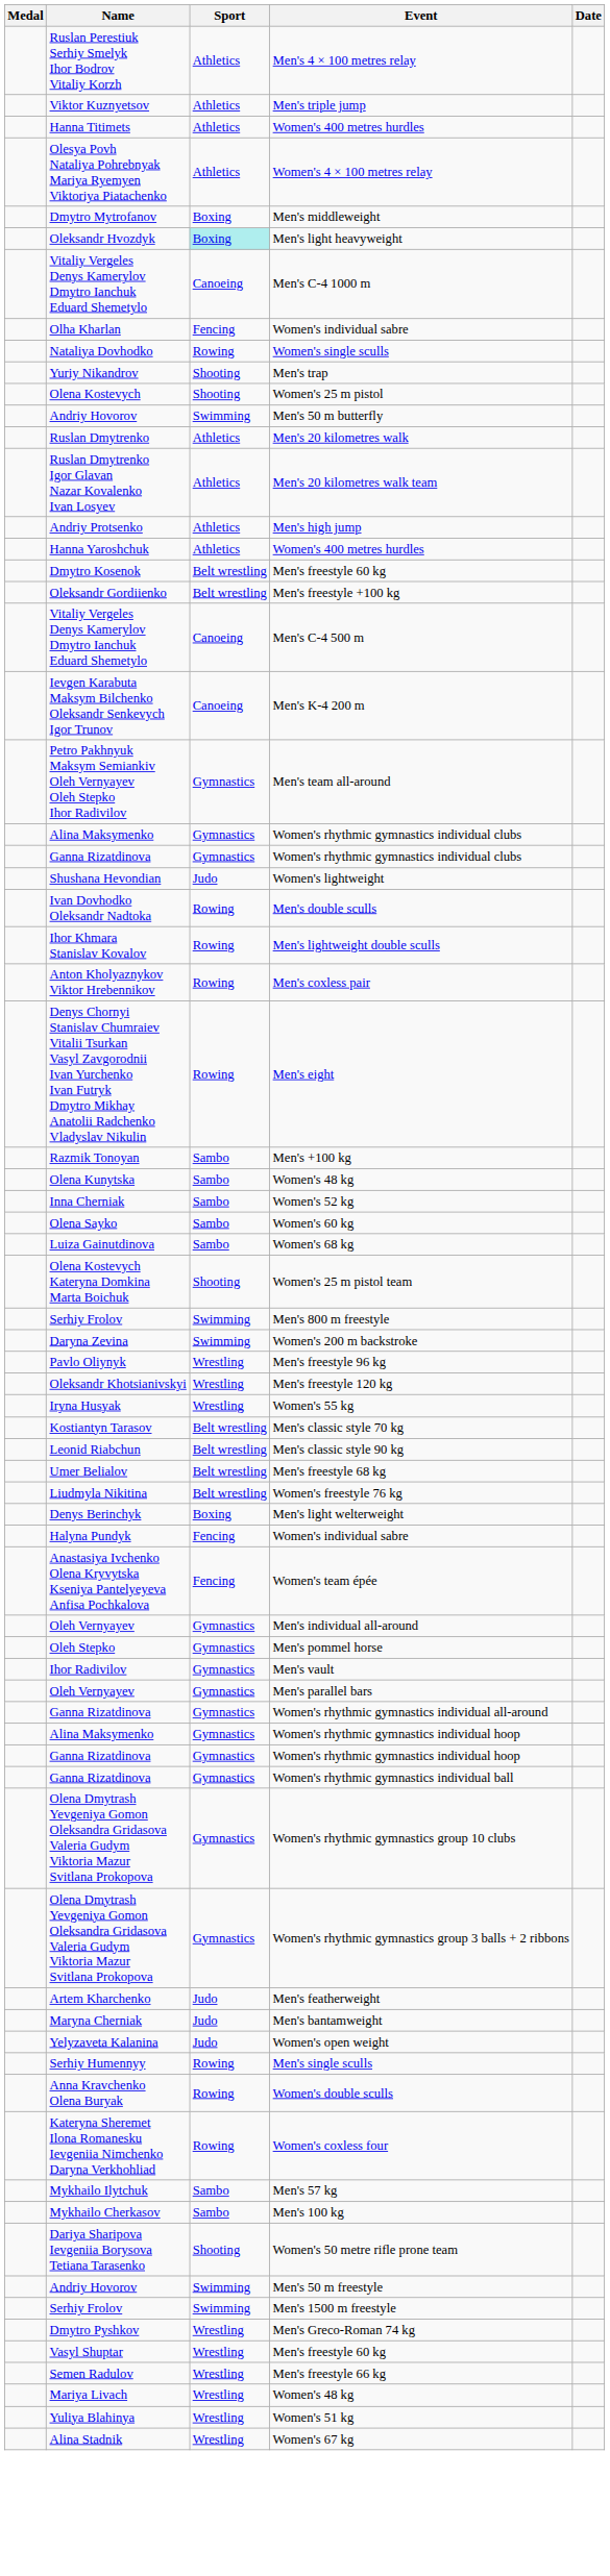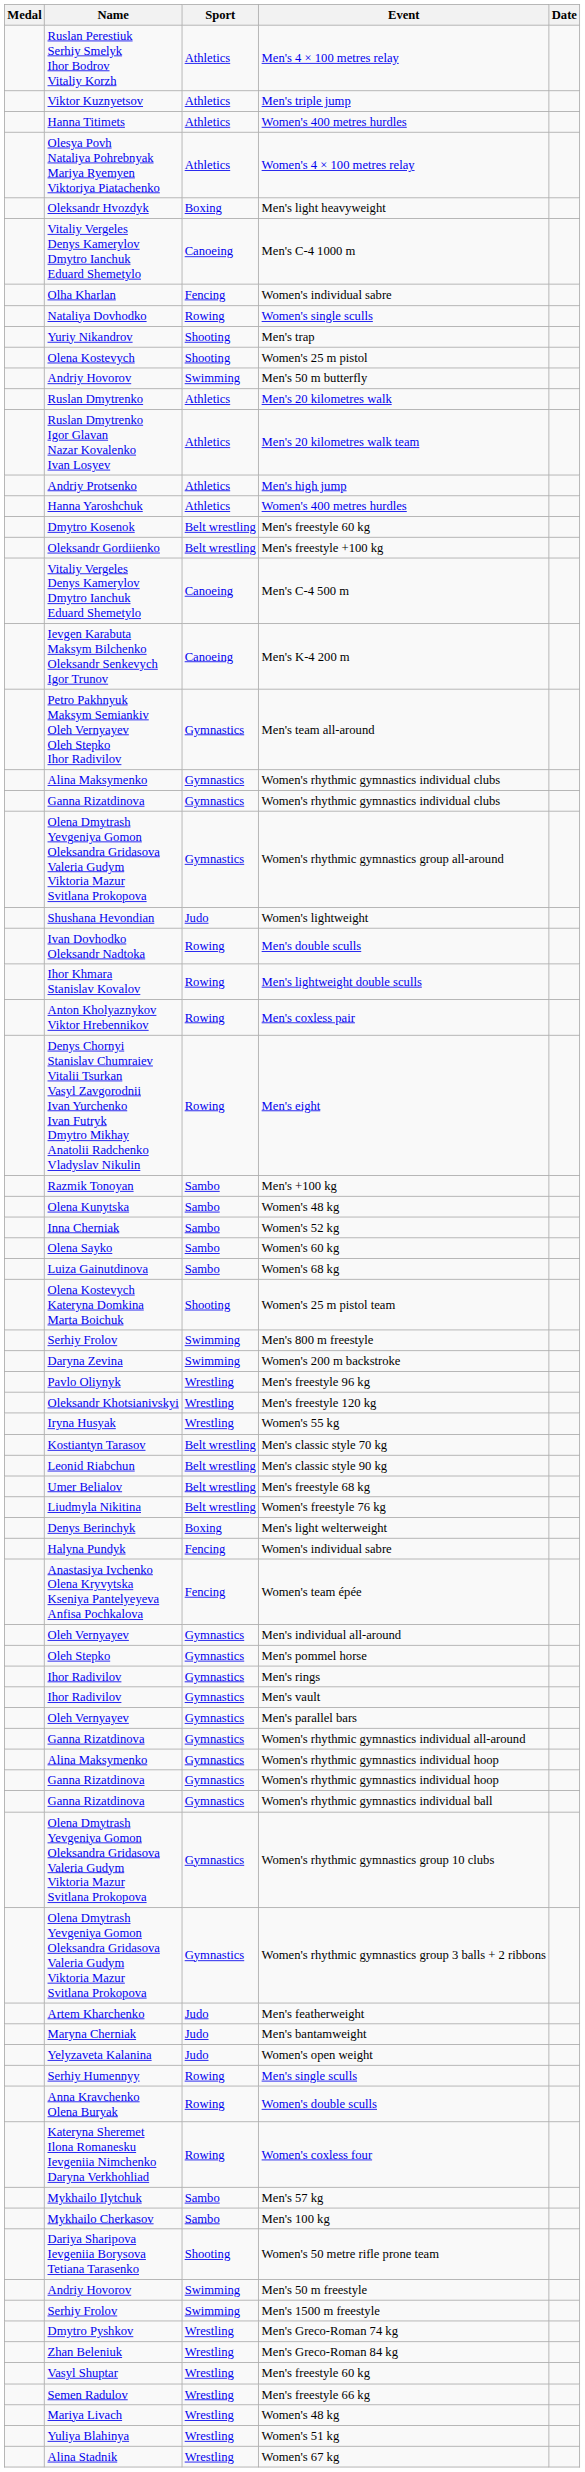 <table class="wikitable sortable" style="font-size: 95%;">
 <tr>
 <th>Medal</th>
 <th>Name</th>
 <th>Sport</th>
 <th>Event</th>
 <th>Date</th>
 </tr>
 <tr>
 <td></td>
 <td><a href='#'>Ruslan Perestiuk</a><br><a href='#'>Serhiy Smelyk</a><br><a href='#'>Ihor Bodrov</a><br><a href='#'>Vitaliy Korzh</a></td>
 <td><a href='#'>Athletics</a></td>
 <td><a href='#'>Men's 4 × 100 metres relay</a></td>
 <td></td>
 </tr>
 <tr>
 <td></td>
 <td><a href='#'>Viktor Kuznyetsov</a></td>
 <td><a href='#'>Athletics</a></td>
 <td><a href='#'>Men's triple jump</a></td>
 <td></td>
 </tr>
 <tr>
 <td></td>
 <td><a href='#'>Hanna Titimets</a></td>
 <td><a href='#'>Athletics</a></td>
 <td><a href='#'>Women's 400 metres hurdles</a></td>
 <td></td>
 </tr>
 <tr>
 <td></td>
 <td><a href='#'>Olesya Povh</a><br><a href='#'>Nataliya Pohrebnyak</a><br><a href='#'>Mariya Ryemyen</a><br><a href='#'>Viktoriya Piatachenko</a></td>
 <td><a href='#'>Athletics</a></td>
 <td><a href='#'>Women's 4 × 100 metres relay</a></td>
 <td></td>
 </tr>
 <tr>
 <td></td>
-<td><a href='#'>Dmytro Mytrofanov</a></td>
+<td><a href='#'>Oleksandr Hvozdyk</a></td>
 <td><a href='#'>Boxing</a></td>
-<td>Men's middleweight</td>
-<td></td>
-</tr>
-<tr>
-<td></td>
-<td><a href='#'>Oleksandr Hvozdyk</a></td>
-<td style="background: paleturquoise;"><a href='#'>Boxing</a></td>
 <td>Men's light heavyweight</td>
 <td></td>
 </tr>
 <tr>
 <td></td>
 <td><a href='#'>Vitaliy Vergeles</a><br><a href='#'>Denys Kamerylov</a><br><a href='#'>Dmytro Ianchuk</a><br><a href='#'>Eduard Shemetylo</a></td>
 <td><a href='#'>Canoeing</a></td>
 <td>Men's C-4 1000 m</td>
 <td></td>
 </tr>
 <tr>
 <td></td>
 <td><a href='#'>Olha Kharlan</a></td>
 <td><a href='#'>Fencing</a></td>
 <td>Women's individual sabre</td>
 <td></td>
 </tr>
 <tr>
 <td></td>
 <td><a href='#'>Nataliya Dovhodko</a></td>
 <td><a href='#'>Rowing</a></td>
 <td><a href='#'>Women's single sculls</a></td>
 <td></td>
 </tr>
 <tr>
 <td></td>
 <td><a href='#'>Yuriy Nikandrov</a></td>
 <td><a href='#'>Shooting</a></td>
 <td>Men's trap</td>
 <td></td>
 </tr>
 <tr>
 <td></td>
 <td><a href='#'>Olena Kostevych</a></td>
 <td><a href='#'>Shooting</a></td>
 <td>Women's 25 m pistol</td>
 <td></td>
 </tr>
 <tr>
 <td></td>
 <td><a href='#'>Andriy Hovorov</a></td>
 <td><a href='#'>Swimming</a></td>
 <td>Men's 50 m butterfly</td>
 <td></td>
 </tr>
 <tr>
 <td></td>
 <td><a href='#'>Ruslan Dmytrenko</a></td>
 <td><a href='#'>Athletics</a></td>
 <td><a href='#'>Men's 20 kilometres walk</a></td>
 <td></td>
 </tr>
 <tr>
 <td></td>
 <td><a href='#'>Ruslan Dmytrenko</a><br><a href='#'>Igor Glavan</a><br><a href='#'>Nazar Kovalenko</a><br><a href='#'>Ivan Losyev</a></td>
 <td><a href='#'>Athletics</a></td>
 <td><a href='#'>Men's 20 kilometres walk team</a></td>
 <td></td>
 </tr>
 <tr>
 <td></td>
 <td><a href='#'>Andriy Protsenko</a></td>
 <td><a href='#'>Athletics</a></td>
 <td><a href='#'>Men's high jump</a></td>
 <td></td>
 </tr>
 <tr>
 <td></td>
 <td><a href='#'>Hanna Yaroshchuk</a></td>
 <td><a href='#'>Athletics</a></td>
 <td><a href='#'>Women's 400 metres hurdles</a></td>
 <td></td>
 </tr>
 <tr>
 <td></td>
 <td><a href='#'>Dmytro Kosenok</a></td>
 <td><a href='#'>Belt wrestling</a></td>
 <td>Men's freestyle 60 kg</td>
 <td></td>
 </tr>
 <tr>
 <td></td>
 <td><a href='#'>Oleksandr Gordiienko</a></td>
 <td><a href='#'>Belt wrestling</a></td>
 <td>Men's freestyle +100 kg</td>
 <td></td>
 </tr>
 <tr>
 <td></td>
 <td><a href='#'>Vitaliy Vergeles</a><br><a href='#'>Denys Kamerylov</a><br><a href='#'>Dmytro Ianchuk</a><br><a href='#'>Eduard Shemetylo</a></td>
 <td><a href='#'>Canoeing</a></td>
 <td>Men's C-4 500 m</td>
 <td></td>
 </tr>
 <tr>
 <td></td>
 <td><a href='#'>Ievgen Karabuta</a><br><a href='#'>Maksym Bilchenko</a><br><a href='#'>Oleksandr Senkevych</a><br><a href='#'>Igor Trunov</a></td>
 <td><a href='#'>Canoeing</a></td>
 <td>Men's K-4 200 m</td>
 <td></td>
 </tr>
 <tr>
 <td></td>
 <td><a href='#'>Petro Pakhnyuk</a><br><a href='#'>Maksym Semiankiv</a><br><a href='#'>Oleh Vernyayev</a><br><a href='#'>Oleh Stepko</a><br><a href='#'>Ihor Radivilov</a></td>
 <td><a href='#'>Gymnastics</a></td>
 <td>Men's team all-around</td>
 <td></td>
 </tr>
 <tr>
 <td></td>
 <td><a href='#'>Alina Maksymenko</a></td>
 <td><a href='#'>Gymnastics</a></td>
 <td>Women's rhythmic gymnastics individual clubs</td>
 <td></td>
 </tr>
 <tr>
 <td></td>
 <td><a href='#'>Ganna Rizatdinova</a></td>
 <td><a href='#'>Gymnastics</a></td>
 <td>Women's rhythmic gymnastics individual clubs</td>
+<td></td>
+</tr>
+<tr>
+<td></td>
+<td><a href='#'>Olena Dmytrash</a><br><a href='#'>Yevgeniya Gomon</a><br><a href='#'>Oleksandra Gridasova</a><br><a href='#'>Valeria Gudym</a><br><a href='#'>Viktoria Mazur</a><br><a href='#'>Svitlana Prokopova</a></td>
+<td><a href='#'>Gymnastics</a></td>
+<td>Women's rhythmic gymnastics group all-around</td>
 <td></td>
 </tr>
 <tr>
 <td></td>
 <td><a href='#'>Shushana Hevondian</a></td>
 <td><a href='#'>Judo</a></td>
 <td>Women's lightweight</td>
 <td></td>
 </tr>
 <tr>
 <td></td>
 <td><a href='#'>Ivan Dovhodko</a><br><a href='#'>Oleksandr Nadtoka</a></td>
 <td><a href='#'>Rowing</a></td>
 <td><a href='#'>Men's double sculls</a></td>
 <td></td>
 </tr>
 <tr>
 <td></td>
 <td><a href='#'>Ihor Khmara</a><br><a href='#'>Stanislav Kovalov</a></td>
 <td><a href='#'>Rowing</a></td>
 <td><a href='#'>Men's lightweight double sculls</a></td>
 <td></td>
 </tr>
 <tr>
 <td></td>
 <td><a href='#'>Anton Kholyaznykov</a><br><a href='#'>Viktor Hrebennikov</a></td>
 <td><a href='#'>Rowing</a></td>
 <td><a href='#'>Men's coxless pair</a></td>
 <td></td>
 </tr>
 <tr>
 <td></td>
 <td><a href='#'>Denys Chornyi</a><br><a href='#'>Stanislav Chumraiev</a><br><a href='#'>Vitalii Tsurkan</a><br><a href='#'>Vasyl Zavgorodnii</a><br><a href='#'>Ivan Yurchenko</a><br><a href='#'>Ivan Futryk</a><br><a href='#'>Dmytro Mikhay</a><br><a href='#'>Anatolii Radchenko</a><br><a href='#'>Vladyslav Nikulin</a></td>
 <td><a href='#'>Rowing</a></td>
 <td><a href='#'>Men's eight</a></td>
 <td></td>
 </tr>
 <tr>
 <td></td>
 <td><a href='#'>Razmik Tonoyan</a></td>
 <td><a href='#'>Sambo</a></td>
 <td>Men's +100 kg</td>
 <td></td>
 </tr>
 <tr>
 <td></td>
 <td><a href='#'>Olena Kunytska</a></td>
 <td><a href='#'>Sambo</a></td>
 <td>Women's 48 kg</td>
 <td></td>
 </tr>
 <tr>
 <td></td>
 <td><a href='#'>Inna Cherniak</a></td>
 <td><a href='#'>Sambo</a></td>
 <td>Women's 52 kg</td>
 <td></td>
 </tr>
 <tr>
 <td></td>
 <td><a href='#'>Olena Sayko</a></td>
 <td><a href='#'>Sambo</a></td>
 <td>Women's 60 kg</td>
 <td></td>
 </tr>
 <tr>
 <td></td>
 <td><a href='#'>Luiza Gainutdinova</a></td>
 <td><a href='#'>Sambo</a></td>
 <td>Women's 68 kg</td>
 <td></td>
 </tr>
 <tr>
 <td></td>
 <td><a href='#'>Olena Kostevych</a><br><a href='#'>Kateryna Domkina</a><br><a href='#'>Marta Boichuk</a></td>
 <td><a href='#'>Shooting</a></td>
 <td>Women's 25 m pistol team</td>
 <td></td>
 </tr>
 <tr>
 <td></td>
 <td><a href='#'>Serhiy Frolov</a></td>
 <td><a href='#'>Swimming</a></td>
 <td>Men's 800 m freestyle</td>
 <td></td>
 </tr>
 <tr>
 <td></td>
 <td><a href='#'>Daryna Zevina</a></td>
 <td><a href='#'>Swimming</a></td>
 <td>Women's 200 m backstroke</td>
 <td></td>
 </tr>
 <tr>
 <td></td>
 <td><a href='#'>Pavlo Oliynyk</a></td>
 <td><a href='#'>Wrestling</a></td>
 <td>Men's freestyle 96 kg</td>
 <td></td>
 </tr>
 <tr>
 <td></td>
 <td><a href='#'>Oleksandr Khotsianivskyi</a></td>
 <td><a href='#'>Wrestling</a></td>
 <td>Men's freestyle 120 kg</td>
 <td></td>
 </tr>
 <tr>
 <td></td>
 <td><a href='#'>Iryna Husyak</a></td>
 <td><a href='#'>Wrestling</a></td>
 <td>Women's 55 kg</td>
 <td></td>
 </tr>
 <tr>
 <td></td>
 <td><a href='#'>Kostiantyn Tarasov</a></td>
 <td><a href='#'>Belt wrestling</a></td>
 <td>Men's classic style 70 kg</td>
 <td></td>
 </tr>
 <tr>
 <td></td>
 <td><a href='#'>Leonid Riabchun</a></td>
 <td><a href='#'>Belt wrestling</a></td>
 <td>Men's classic style 90 kg</td>
 <td></td>
 </tr>
 <tr>
 <td></td>
 <td><a href='#'>Umer Belialov</a></td>
 <td><a href='#'>Belt wrestling</a></td>
 <td>Men's freestyle 68 kg</td>
 <td></td>
 </tr>
 <tr>
 <td></td>
 <td><a href='#'>Liudmyla Nikitina</a></td>
 <td><a href='#'>Belt wrestling</a></td>
 <td>Women's freestyle 76 kg</td>
 <td></td>
 </tr>
 <tr>
 <td></td>
 <td><a href='#'>Denys Berinchyk</a></td>
 <td><a href='#'>Boxing</a></td>
 <td>Men's light welterweight</td>
 <td></td>
 </tr>
 <tr>
 <td></td>
 <td><a href='#'>Halyna Pundyk</a></td>
 <td><a href='#'>Fencing</a></td>
 <td>Women's individual sabre</td>
 <td></td>
 </tr>
 <tr>
 <td></td>
 <td><a href='#'>Anastasiya Ivchenko</a><br><a href='#'>Olena Kryvytska</a><br><a href='#'>Kseniya Pantelyeyeva</a><br><a href='#'>Anfisa Pochkalova</a></td>
 <td><a href='#'>Fencing</a></td>
 <td>Women's team épée</td>
 <td></td>
 </tr>
 <tr>
 <td></td>
 <td><a href='#'>Oleh Vernyayev</a></td>
 <td><a href='#'>Gymnastics</a></td>
 <td>Men's individual all-around</td>
 <td></td>
 </tr>
 <tr>
 <td></td>
 <td><a href='#'>Oleh Stepko</a></td>
 <td><a href='#'>Gymnastics</a></td>
 <td>Men's pommel horse</td>
 <td></td>
 </tr>
 <tr>
 <td></td>
 <td><a href='#'>Ihor Radivilov</a></td>
 <td><a href='#'>Gymnastics</a></td>
+<td>Men's rings</td>
+<td></td>
+</tr>
+<tr>
+<td></td>
+<td><a href='#'>Ihor Radivilov</a></td>
+<td><a href='#'>Gymnastics</a></td>
 <td>Men's vault</td>
 <td></td>
 </tr>
 <tr>
 <td></td>
 <td><a href='#'>Oleh Vernyayev</a></td>
 <td><a href='#'>Gymnastics</a></td>
 <td>Men's parallel bars</td>
 <td></td>
 </tr>
 <tr>
 <td></td>
 <td><a href='#'>Ganna Rizatdinova</a></td>
 <td><a href='#'>Gymnastics</a></td>
 <td>Women's rhythmic gymnastics individual all-around</td>
 <td></td>
 </tr>
 <tr>
 <td></td>
 <td><a href='#'>Alina Maksymenko</a></td>
 <td><a href='#'>Gymnastics</a></td>
 <td>Women's rhythmic gymnastics individual hoop</td>
 <td></td>
 </tr>
 <tr>
 <td></td>
 <td><a href='#'>Ganna Rizatdinova</a></td>
 <td><a href='#'>Gymnastics</a></td>
 <td>Women's rhythmic gymnastics individual hoop</td>
 <td></td>
 </tr>
 <tr>
 <td></td>
 <td><a href='#'>Ganna Rizatdinova</a></td>
 <td><a href='#'>Gymnastics</a></td>
 <td>Women's rhythmic gymnastics individual ball</td>
 <td></td>
 </tr>
 <tr>
 <td></td>
 <td><a href='#'>Olena Dmytrash</a><br><a href='#'>Yevgeniya Gomon</a><br><a href='#'>Oleksandra Gridasova</a><br><a href='#'>Valeria Gudym</a><br><a href='#'>Viktoria Mazur</a><br><a href='#'>Svitlana Prokopova</a></td>
 <td><a href='#'>Gymnastics</a></td>
 <td>Women's rhythmic gymnastics group 10 clubs</td>
 <td></td>
 </tr>
 <tr>
 <td></td>
 <td><a href='#'>Olena Dmytrash</a><br><a href='#'>Yevgeniya Gomon</a><br><a href='#'>Oleksandra Gridasova</a><br><a href='#'>Valeria Gudym</a><br><a href='#'>Viktoria Mazur</a><br><a href='#'>Svitlana Prokopova</a></td>
 <td><a href='#'>Gymnastics</a></td>
 <td>Women's rhythmic gymnastics group 3 balls + 2 ribbons</td>
 <td></td>
 </tr>
 <tr>
 <td></td>
 <td><a href='#'>Artem Kharchenko</a></td>
 <td><a href='#'>Judo</a></td>
 <td>Men's featherweight</td>
 <td></td>
 </tr>
 <tr>
 <td></td>
 <td><a href='#'>Maryna Cherniak</a></td>
 <td><a href='#'>Judo</a></td>
 <td>Men's bantamweight</td>
 <td></td>
 </tr>
 <tr>
 <td></td>
 <td><a href='#'>Yelyzaveta Kalanina</a></td>
 <td><a href='#'>Judo</a></td>
 <td>Women's open weight</td>
 <td></td>
 </tr>
 <tr>
 <td></td>
 <td><a href='#'>Serhiy Humennyy</a></td>
 <td><a href='#'>Rowing</a></td>
 <td><a href='#'>Men's single sculls</a></td>
 <td></td>
 </tr>
 <tr>
 <td></td>
 <td><a href='#'>Anna Kravchenko</a><br><a href='#'>Olena Buryak</a></td>
 <td><a href='#'>Rowing</a></td>
 <td><a href='#'>Women's double sculls</a></td>
 <td></td>
 </tr>
 <tr>
 <td></td>
 <td><a href='#'>Kateryna Sheremet</a><br><a href='#'>Ilona Romanesku</a><br><a href='#'>Ievgeniia Nimchenko</a><br><a href='#'>Daryna Verkhohliad</a></td>
 <td><a href='#'>Rowing</a></td>
 <td><a href='#'>Women's coxless four</a></td>
 <td></td>
 </tr>
 <tr>
 <td></td>
 <td><a href='#'>Mykhailo Ilytchuk</a></td>
 <td><a href='#'>Sambo</a></td>
 <td>Men's 57 kg</td>
 <td></td>
 </tr>
 <tr>
 <td></td>
 <td><a href='#'>Mykhailo Cherkasov</a></td>
 <td><a href='#'>Sambo</a></td>
 <td>Men's 100 kg</td>
 <td></td>
 </tr>
 <tr>
 <td></td>
 <td><a href='#'>Dariya Sharipova</a><br><a href='#'>Ievgeniia Borysova</a><br><a href='#'>Tetiana Tarasenko</a></td>
 <td><a href='#'>Shooting</a></td>
 <td>Women's 50 metre rifle prone team</td>
 <td></td>
 </tr>
 <tr>
 <td></td>
 <td><a href='#'>Andriy Hovorov</a></td>
 <td><a href='#'>Swimming</a></td>
 <td>Men's 50 m freestyle</td>
 <td></td>
 </tr>
 <tr>
 <td></td>
 <td><a href='#'>Serhiy Frolov</a></td>
 <td><a href='#'>Swimming</a></td>
 <td>Men's 1500 m freestyle</td>
 <td></td>
 </tr>
 <tr>
 <td></td>
 <td><a href='#'>Dmytro Pyshkov</a></td>
 <td><a href='#'>Wrestling</a></td>
 <td>Men's Greco-Roman 74 kg</td>
 <td></td>
 </tr>
 <tr>
 <td></td>
+<td><a href='#'>Zhan Beleniuk</a></td>
+<td><a href='#'>Wrestling</a></td>
+<td>Men's Greco-Roman 84 kg</td>
+<td></td>
+</tr>
+<tr>
+<td></td>
 <td><a href='#'>Vasyl Shuptar</a></td>
 <td><a href='#'>Wrestling</a></td>
 <td>Men's freestyle 60 kg</td>
 <td></td>
 </tr>
 <tr>
 <td></td>
 <td><a href='#'>Semen Radulov</a></td>
 <td><a href='#'>Wrestling</a></td>
 <td>Men's freestyle 66 kg</td>
 <td></td>
 </tr>
 <tr>
 <td></td>
 <td><a href='#'>Mariya Livach</a></td>
 <td><a href='#'>Wrestling</a></td>
 <td>Women's 48 kg</td>
 <td></td>
 </tr>
 <tr>
 <td></td>
 <td><a href='#'>Yuliya Blahinya</a></td>
 <td><a href='#'>Wrestling</a></td>
 <td>Women's 51 kg</td>
 <td></td>
 </tr>
 <tr>
 <td></td>
 <td><a href='#'>Alina Stadnik</a></td>
 <td><a href='#'>Wrestling</a></td>
 <td>Women's 67 kg</td>
 <td></td>
 </tr>
 </table>
